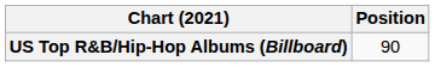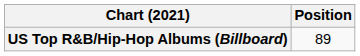 <table class="wikitable plainrowheaders" style="text-align:center">
 <tr>
 <th scope="col">Chart (2021)</th>
 <th scope="col">Position</th>
 </tr>
 <tr>
 <th scope="row">US Top R&B/Hip-Hop Albums (<em>Billboard</em>)</th>
-<td>90</td>
+<td>89</td>
 </tr>
 </table>
